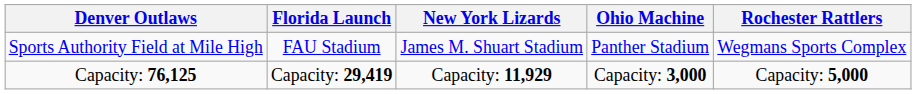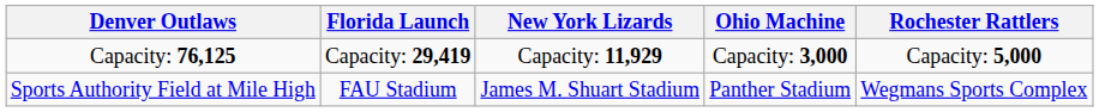 <table class="wikitable" style="margin:1em auto; text-align:center">
 <tr>
 <th><a href='#'>Denver Outlaws</a></th>
 <th><a href='#'>Florida Launch</a></th>
 <th><a href='#'>New York Lizards</a></th>
 <th><a href='#'>Ohio Machine</a></th>
 <th><a href='#'>Rochester Rattlers</a></th>
 </tr>
 <tr>
+<td>Capacity: <strong>76,125</strong></td>
+<td>Capacity: <strong>29,419</strong></td>
+<td>Capacity: <strong>11,929</strong></td>
+<td>Capacity: <strong>3,000</strong></td>
+<td>Capacity: <strong>5,000</strong></td>
+</tr>
+<tr>
 <td><a href='#'>Sports Authority Field at Mile High</a></td>
 <td><a href='#'>FAU Stadium</a></td>
 <td><a href='#'>James M. Shuart Stadium</a></td>
 <td><a href='#'>Panther Stadium</a></td>
 <td><a href='#'>Wegmans Sports Complex</a></td>
 </tr>
-<tr>
-<td>Capacity: <strong>76,125</strong></td>
-<td>Capacity: <strong>29,419</strong></td>
-<td>Capacity: <strong>11,929</strong></td>
-<td>Capacity: <strong>3,000</strong></td>
-<td>Capacity: <strong>5,000</strong></td>
-</tr>
 </table>
